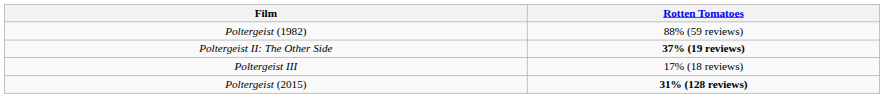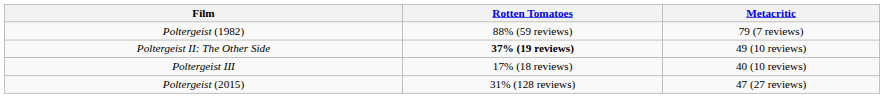 <table class="wikitable sortable" width=99% border="1" style="text-align: center;">
 <tr>
 <th>Film</th>
 <th><a href='#'>Rotten Tomatoes</a></th>
+<th><a href='#'>Metacritic</a></th>
 </tr>
 <tr>
 <td style="text-align:center;"><em>Poltergeist</em> (1982)</td>
 <td style="text-align:center;">88% (59 reviews)</td>
+<td>79 (7 reviews)</td>
 </tr>
 <tr>
 <td style="text-align:center;"><em>Poltergeist II: The Other Side</em></td>
 <td style="text-align:center;"><strong>37% (19 reviews)</strong></td>
+<td>49 (10 reviews)</td>
 </tr>
 <tr>
 <td style="text-align:center;"><em>Poltergeist III</em></td>
 <td style="text-align:center;">17% (18 reviews)</td>
+<td>40 (10 reviews)</td>
 </tr>
 <tr>
 <td style="text-align:center;"><em>Poltergeist</em> (2015)</td>
-<td style="text-align:center;"><strong>31% (128 reviews)</strong></td>
+<td style="text-align:center;">31% (128 reviews)</td>
+<td>47 (27 reviews)</td>
 </tr>
 </table>
